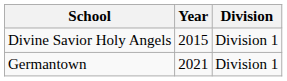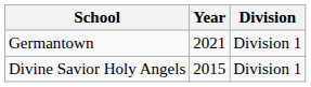 <table class="wikitable">
 <tr>
 <th>School</th>
 <th>Year</th>
 <th>Division</th>
 </tr>
 <tr>
+<td>Germantown</td>
+<td>2021</td>
+<td>Division 1</td>
+</tr>
+<tr>
 <td>Divine Savior Holy Angels</td>
 <td>2015</td>
 <td>Division 1</td>
 </tr>
-<tr>
-<td>Germantown</td>
-<td>2021</td>
-<td>Division 1</td>
-</tr>
 </table>
